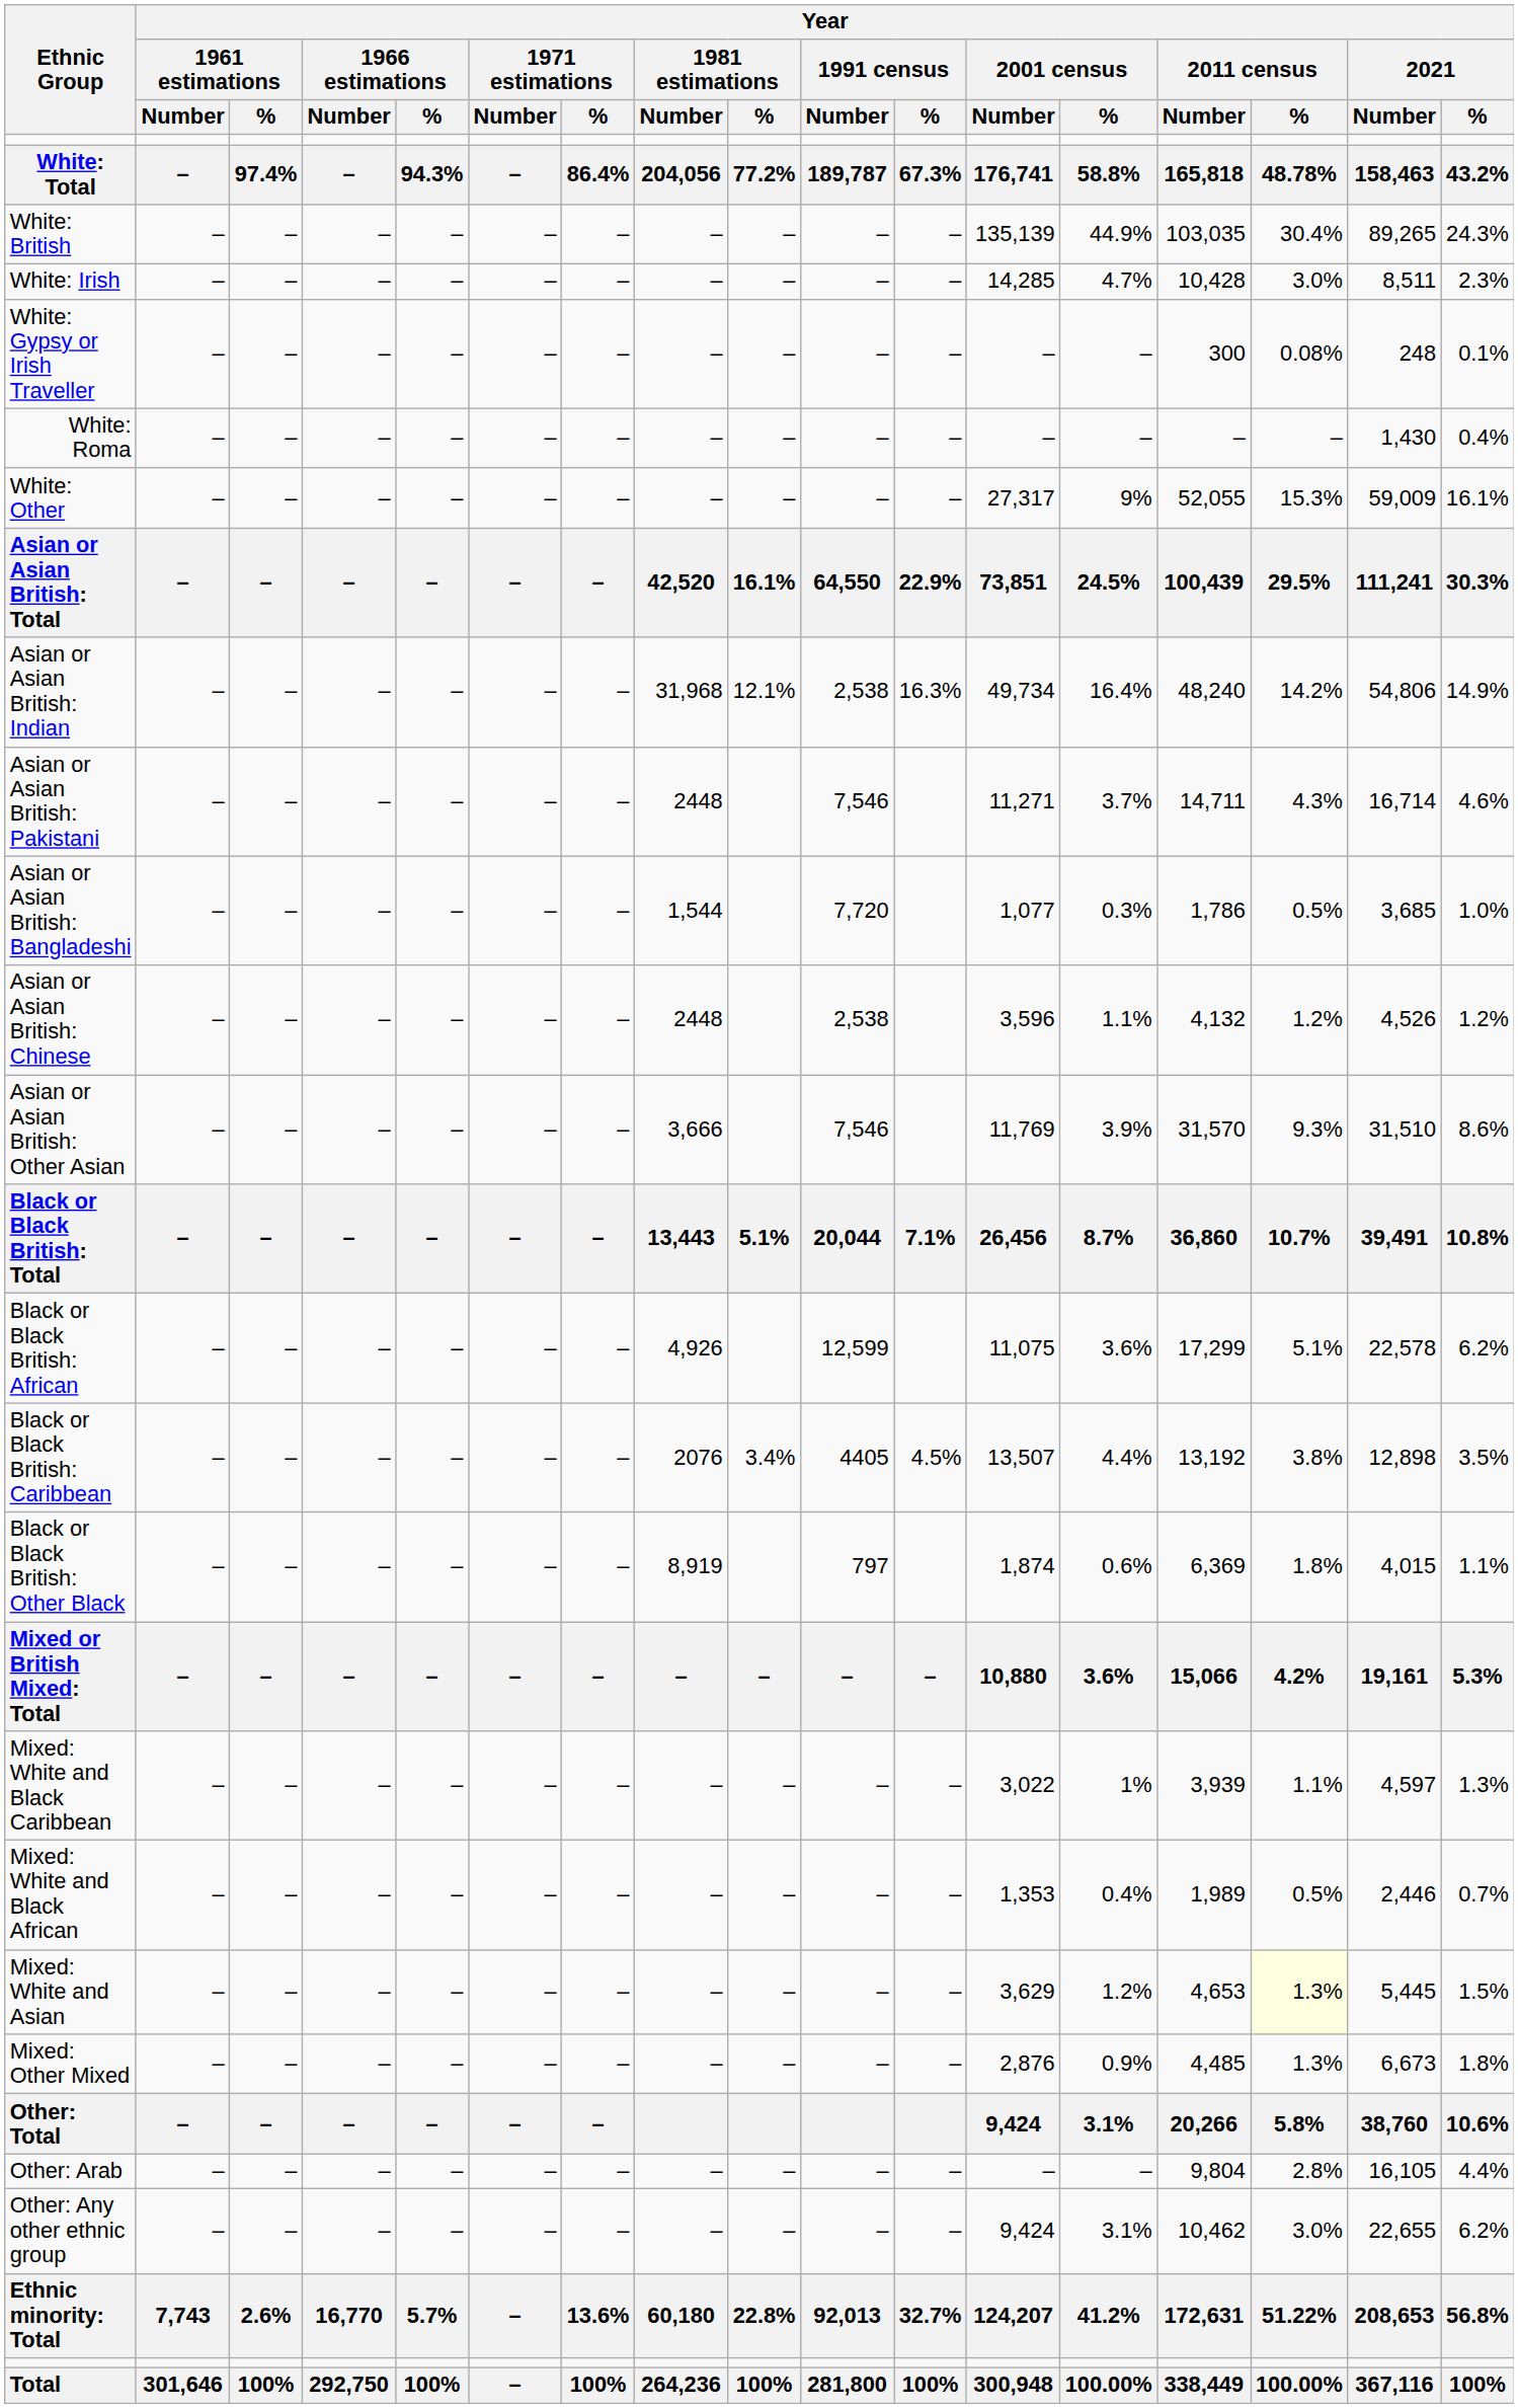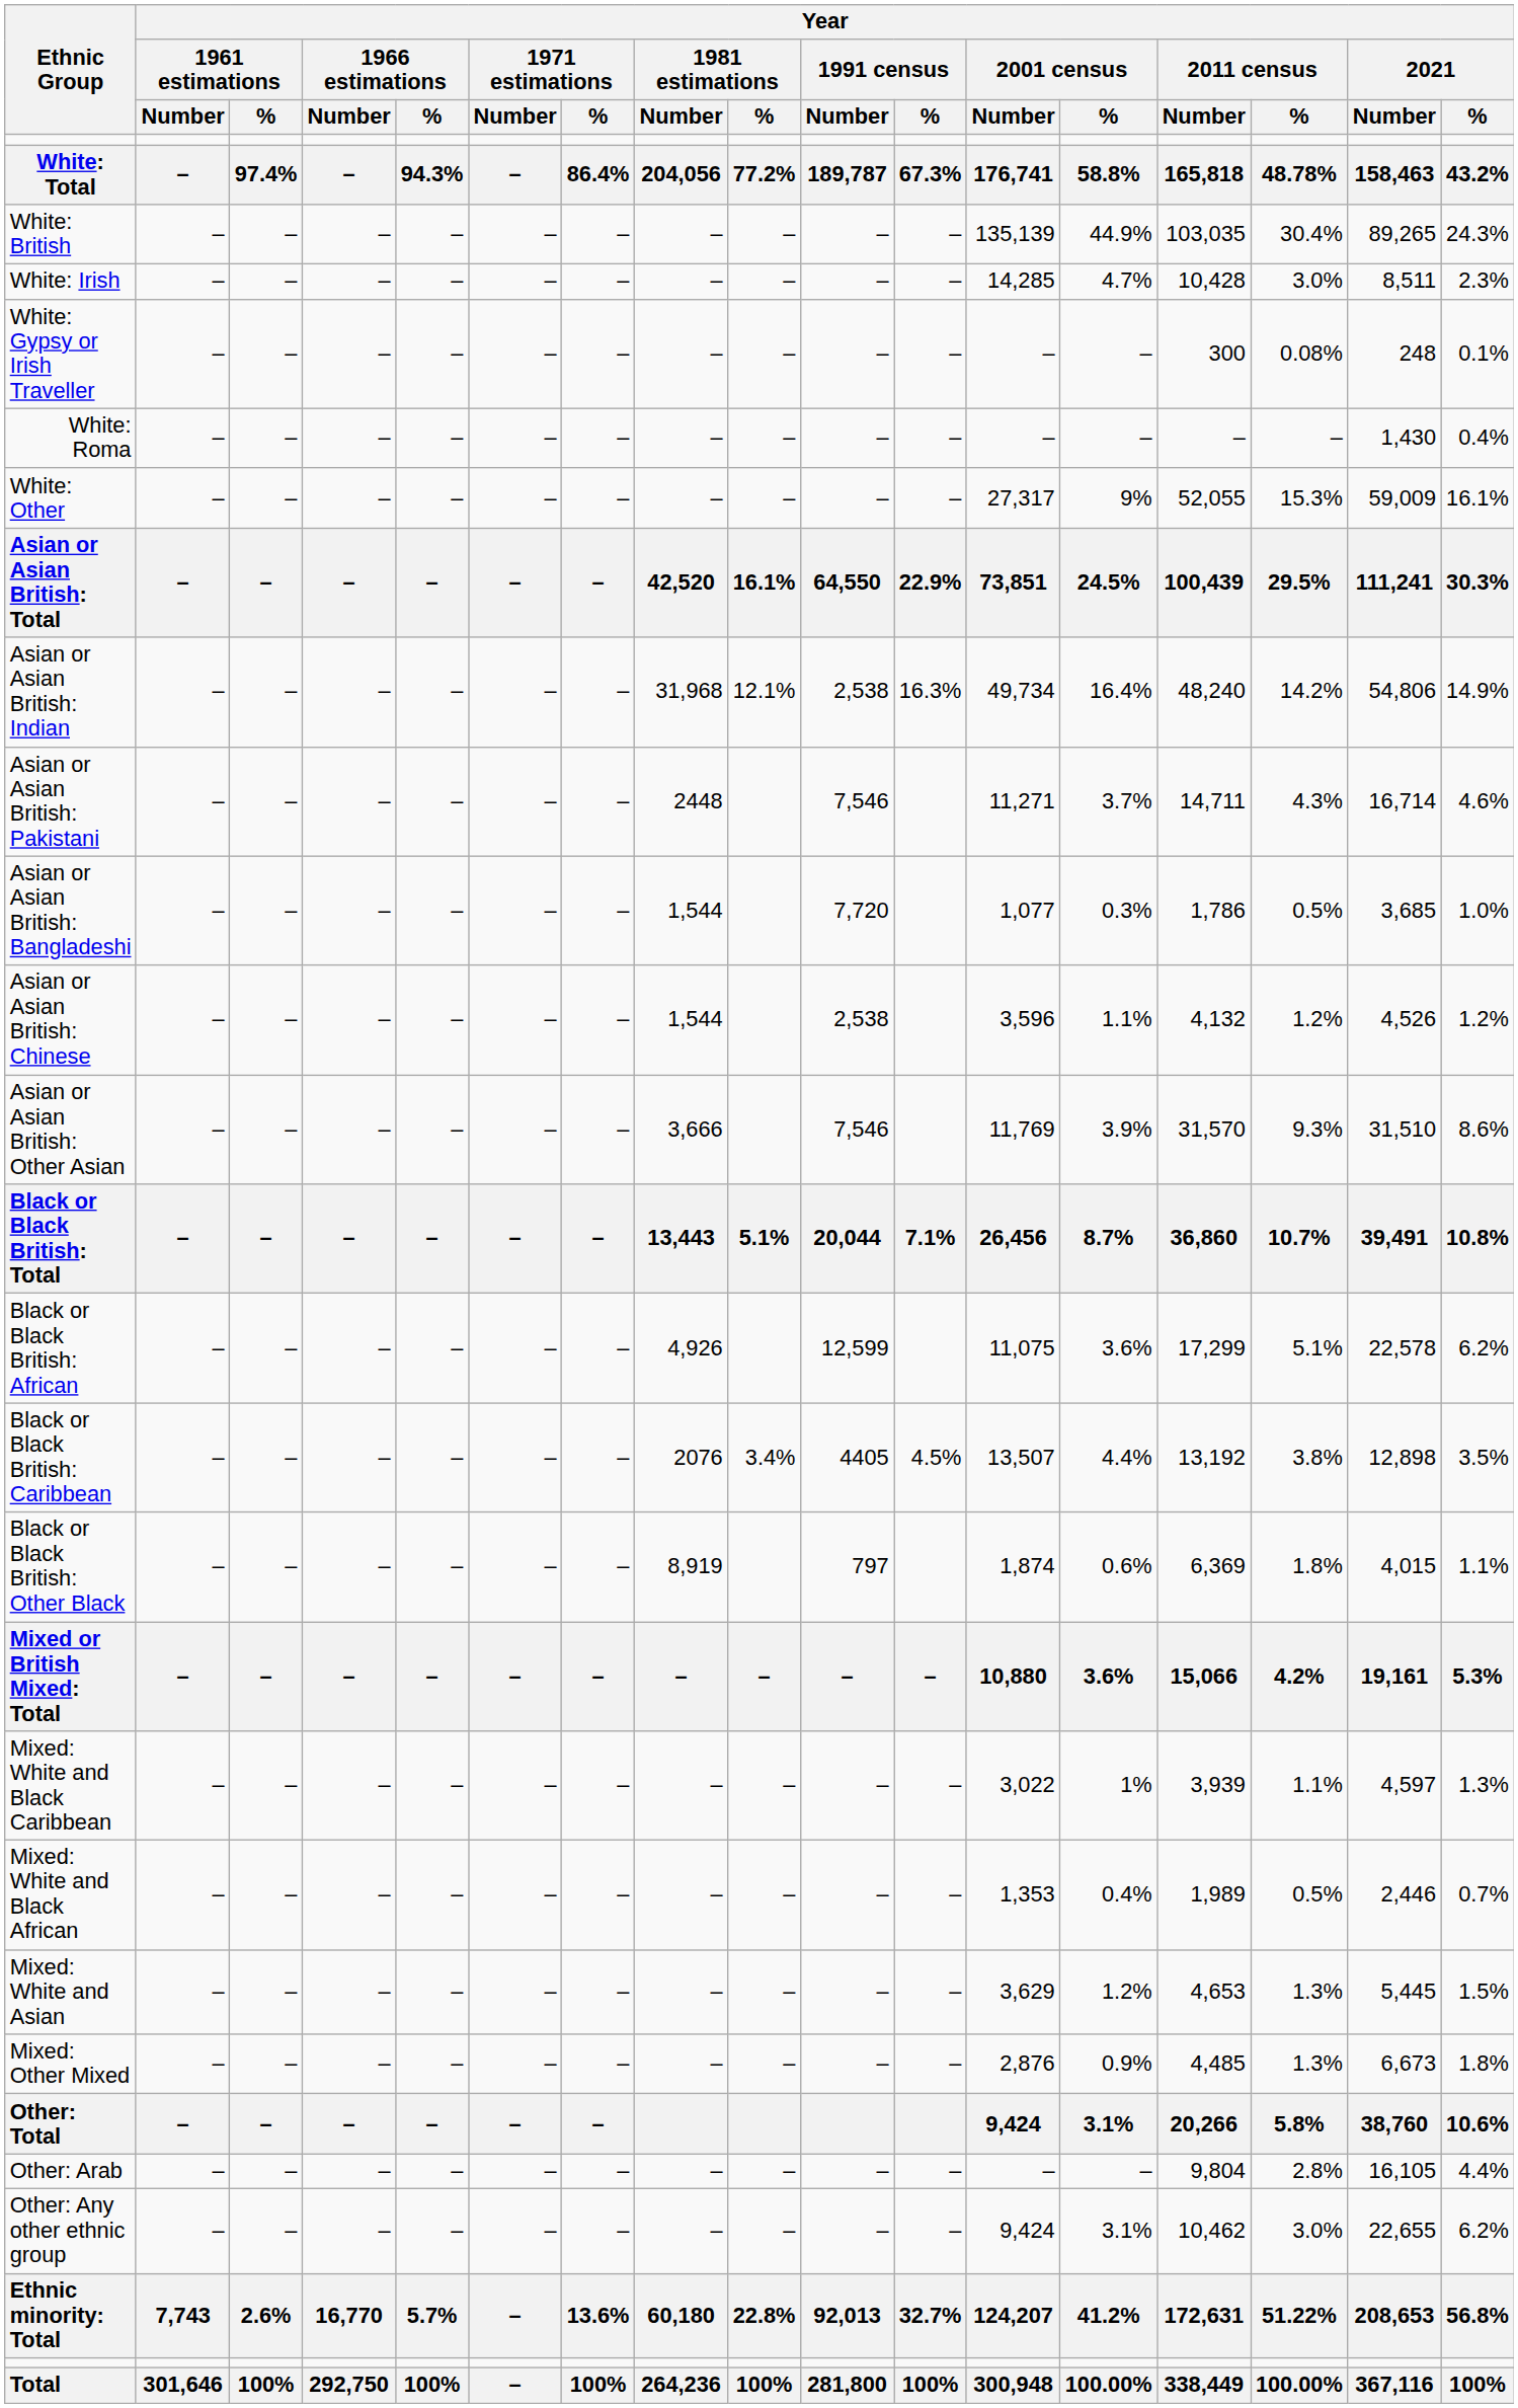 <table class="wikitable sortable" style="text-align:right">
 <tr>
 <th rowspan="3">Ethnic Group</th>
 <th colspan="16">Year</th>
 </tr>
 <tr>
 <th colspan="2">1961 estimations</th>
 <th colspan="2">1966 estimations</th>
 <th colspan="2">1971 estimations</th>
 <th colspan="2">1981 estimations</th>
 <th colspan="2">1991 census</th>
 <th colspan="2">2001 census</th>
 <th colspan="2">2011 census</th>
 <th colspan="2">2021</th>
 </tr>
 <tr>
 <th>Number</th>
 <th>%</th>
 <th>Number</th>
 <th>%</th>
 <th>Number</th>
 <th>%</th>
 <th>Number</th>
 <th>%</th>
 <th>Number</th>
 <th>%</th>
 <th>Number</th>
 <th>%</th>
 <th>Number</th>
 <th>%</th>
 <th>Number</th>
 <th>%</th>
 </tr>
 <tr>
 <td></td>
 <td></td>
 <td></td>
 <td></td>
 <td></td>
 <td></td>
 <td></td>
 <td></td>
 <td></td>
 <td></td>
 <td></td>
 <td></td>
 <td></td>
 <td></td>
 <td></td>
 <td></td>
 <td></td>
 </tr>
 <tr>
 <th><a href='#'>White</a>: Total</th>
 <th>–</th>
 <th>97.4%</th>
 <th>–</th>
 <th>94.3%</th>
 <th>–</th>
 <th>86.4%</th>
 <th>204,056</th>
 <th>77.2%</th>
 <th>189,787</th>
 <th>67.3%</th>
 <th>176,741</th>
 <th>58.8%</th>
 <th>165,818</th>
 <th>48.78%</th>
 <th>158,463</th>
 <th>43.2%</th>
 </tr>
 <tr>
 <td style="text-align:left">White: <a href='#'>British</a></td>
 <td>–</td>
 <td>–</td>
 <td>–</td>
 <td>–</td>
 <td>–</td>
 <td>–</td>
 <td>–</td>
 <td>–</td>
 <td>–</td>
 <td>–</td>
 <td>135,139</td>
 <td>44.9%</td>
 <td>103,035</td>
 <td>30.4%</td>
 <td>89,265</td>
 <td>24.3%</td>
 </tr>
 <tr>
 <td style="text-align:left">White: <a href='#'>Irish</a></td>
 <td>–</td>
 <td>–</td>
 <td>–</td>
 <td>–</td>
 <td>–</td>
 <td>–</td>
 <td>–</td>
 <td>–</td>
 <td>–</td>
 <td>–</td>
 <td>14,285</td>
 <td>4.7%</td>
 <td>10,428</td>
 <td>3.0%</td>
 <td>8,511</td>
 <td>2.3%</td>
 </tr>
 <tr>
 <td style="text-align:left">White: <a href='#'>Gypsy or Irish Traveller</a></td>
 <td>–</td>
 <td>–</td>
 <td>–</td>
 <td>–</td>
 <td>–</td>
 <td>–</td>
 <td>–</td>
 <td>–</td>
 <td>–</td>
 <td>–</td>
 <td>–</td>
 <td>–</td>
 <td>300</td>
 <td>0.08%</td>
 <td>248</td>
 <td>0.1%</td>
 </tr>
 <tr>
 <td>White: Roma</td>
 <td>–</td>
 <td>–</td>
 <td>–</td>
 <td>–</td>
 <td>–</td>
 <td>–</td>
 <td>–</td>
 <td>–</td>
 <td>–</td>
 <td>–</td>
 <td>–</td>
 <td>–</td>
 <td>–</td>
 <td>–</td>
 <td>1,430</td>
 <td>0.4%</td>
 </tr>
 <tr>
 <td style="text-align:left">White: <a href='#'>Other</a></td>
 <td>–</td>
 <td>–</td>
 <td>–</td>
 <td>–</td>
 <td>–</td>
 <td>–</td>
 <td>–</td>
 <td>–</td>
 <td>–</td>
 <td>–</td>
 <td>27,317</td>
 <td>9%</td>
 <td>52,055</td>
 <td>15.3%</td>
 <td>59,009</td>
 <td>16.1%</td>
 </tr>
 <tr>
 <th style="text-align:left"><a href='#'>Asian or Asian British</a>: Total</th>
 <th>–</th>
 <th>–</th>
 <th>–</th>
 <th>–</th>
 <th>–</th>
 <th>–</th>
 <th>42,520</th>
 <th>16.1%</th>
 <th>64,550</th>
 <th>22.9%</th>
 <th>73,851</th>
 <th>24.5%</th>
 <th>100,439</th>
 <th>29.5%</th>
 <th>111,241</th>
 <th>30.3%</th>
 </tr>
 <tr>
 <td style="text-align:left">Asian or Asian British: <a href='#'>Indian</a></td>
 <td>–</td>
 <td>–</td>
 <td>–</td>
 <td>–</td>
 <td>–</td>
 <td>–</td>
 <td>31,968</td>
 <td>12.1%</td>
 <td>2,538</td>
 <td>16.3%</td>
 <td>49,734</td>
 <td>16.4%</td>
 <td>48,240</td>
 <td>14.2%</td>
 <td>54,806</td>
 <td>14.9%</td>
 </tr>
 <tr>
 <td style="text-align:left">Asian or Asian British: <a href='#'>Pakistani</a></td>
 <td>–</td>
 <td>–</td>
 <td>–</td>
 <td>–</td>
 <td>–</td>
 <td>–</td>
 <td>2448</td>
 <td></td>
 <td>7,546</td>
 <td></td>
 <td>11,271</td>
 <td>3.7%</td>
 <td>14,711</td>
 <td>4.3%</td>
 <td>16,714</td>
 <td>4.6%</td>
 </tr>
 <tr>
 <td style="text-align:left">Asian or Asian British: <a href='#'>Bangladeshi</a></td>
 <td>–</td>
 <td>–</td>
 <td>–</td>
 <td>–</td>
 <td>–</td>
 <td>–</td>
 <td>1,544</td>
 <td></td>
 <td>7,720</td>
 <td></td>
 <td>1,077</td>
 <td>0.3%</td>
 <td>1,786</td>
 <td>0.5%</td>
 <td>3,685</td>
 <td>1.0%</td>
 </tr>
 <tr>
 <td style="text-align:left">Asian or Asian British: <a href='#'>Chinese</a></td>
 <td>–</td>
 <td>–</td>
 <td>–</td>
 <td>–</td>
 <td>–</td>
 <td>–</td>
-<td>2448</td>
+<td>1,544</td>
 <td></td>
 <td>2,538</td>
 <td></td>
 <td>3,596</td>
 <td>1.1%</td>
 <td>4,132</td>
 <td>1.2%</td>
 <td>4,526</td>
 <td>1.2%</td>
 </tr>
 <tr>
 <td style="text-align:left">Asian or Asian British: Other Asian</td>
 <td>–</td>
 <td>–</td>
 <td>–</td>
 <td>–</td>
 <td>–</td>
 <td>–</td>
 <td>3,666</td>
 <td></td>
 <td>7,546</td>
 <td></td>
 <td>11,769</td>
 <td>3.9%</td>
 <td>31,570</td>
 <td>9.3%</td>
 <td>31,510</td>
 <td>8.6%</td>
 </tr>
 <tr>
 <th style="text-align:left"><a href='#'>Black or Black British</a>: Total</th>
 <th>–</th>
 <th>–</th>
 <th>–</th>
 <th>–</th>
 <th>–</th>
 <th>–</th>
 <th>13,443</th>
 <th>5.1%</th>
 <th>20,044</th>
 <th>7.1%</th>
 <th>26,456</th>
 <th>8.7%</th>
 <th>36,860</th>
 <th>10.7%</th>
 <th>39,491</th>
 <th>10.8%</th>
 </tr>
 <tr>
 <td style="text-align:left">Black or Black British: <a href='#'>African</a></td>
 <td>–</td>
 <td>–</td>
 <td>–</td>
 <td>–</td>
 <td>–</td>
 <td>–</td>
 <td>4,926</td>
 <td></td>
 <td>12,599</td>
 <td></td>
 <td>11,075</td>
 <td>3.6%</td>
 <td>17,299</td>
 <td>5.1%</td>
 <td>22,578</td>
 <td>6.2%</td>
 </tr>
 <tr>
 <td style="text-align:left">Black or Black British: <a href='#'>Caribbean</a></td>
 <td>–</td>
 <td>–</td>
 <td>–</td>
 <td>–</td>
 <td>–</td>
 <td>–</td>
 <td>2076</td>
 <td>3.4%</td>
 <td>4405</td>
 <td>4.5%</td>
 <td>13,507</td>
 <td>4.4%</td>
 <td>13,192</td>
 <td>3.8%</td>
 <td>12,898</td>
 <td>3.5%</td>
 </tr>
 <tr>
 <td style="text-align:left">Black or Black British: <a href='#'>Other Black</a></td>
 <td>–</td>
 <td>–</td>
 <td>–</td>
 <td>–</td>
 <td>–</td>
 <td>–</td>
 <td>8,919</td>
 <td></td>
 <td>797</td>
 <td></td>
 <td>1,874</td>
 <td>0.6%</td>
 <td>6,369</td>
 <td>1.8%</td>
 <td>4,015</td>
 <td>1.1%</td>
 </tr>
 <tr>
 <th style="text-align:left"><a href='#'>Mixed or British Mixed</a>: Total</th>
 <th>–</th>
 <th>–</th>
 <th>–</th>
 <th>–</th>
 <th>–</th>
 <th>–</th>
 <th>–</th>
 <th>–</th>
 <th>–</th>
 <th>–</th>
 <th>10,880</th>
 <th>3.6%</th>
 <th>15,066</th>
 <th>4.2%</th>
 <th>19,161</th>
 <th>5.3%</th>
 </tr>
 <tr>
 <td style="text-align:left">Mixed: White and Black Caribbean</td>
 <td>–</td>
 <td>–</td>
 <td>–</td>
 <td>–</td>
 <td>–</td>
 <td>–</td>
 <td>–</td>
 <td>–</td>
 <td>–</td>
 <td>–</td>
 <td>3,022</td>
 <td>1%</td>
 <td>3,939</td>
 <td>1.1%</td>
 <td>4,597</td>
 <td>1.3%</td>
 </tr>
 <tr>
 <td style="text-align:left">Mixed: White and Black African</td>
 <td>–</td>
 <td>–</td>
 <td>–</td>
 <td>–</td>
 <td>–</td>
 <td>–</td>
 <td>–</td>
 <td>–</td>
 <td>–</td>
 <td>–</td>
 <td>1,353</td>
 <td>0.4%</td>
 <td>1,989</td>
 <td>0.5%</td>
 <td>2,446</td>
 <td>0.7%</td>
 </tr>
 <tr>
 <td style="text-align:left">Mixed: White and Asian</td>
 <td>–</td>
 <td>–</td>
 <td>–</td>
 <td>–</td>
 <td>–</td>
 <td>–</td>
 <td>–</td>
 <td>–</td>
 <td>–</td>
 <td>–</td>
 <td>3,629</td>
 <td>1.2%</td>
 <td>4,653</td>
-<td style="background: lightyellow;">1.3%</td>
+<td>1.3%</td>
 <td>5,445</td>
 <td>1.5%</td>
 </tr>
 <tr>
 <td style="text-align:left">Mixed: Other Mixed</td>
 <td>–</td>
 <td>–</td>
 <td>–</td>
 <td>–</td>
 <td>–</td>
 <td>–</td>
 <td>–</td>
 <td>–</td>
 <td>–</td>
 <td>–</td>
 <td>2,876</td>
 <td>0.9%</td>
 <td>4,485</td>
 <td>1.3%</td>
 <td>6,673</td>
 <td>1.8%</td>
 </tr>
 <tr>
 <th style="text-align:left">Other: Total</th>
 <th>–</th>
 <th>–</th>
 <th>–</th>
 <th>–</th>
 <th>–</th>
 <th>–</th>
 <th></th>
 <th></th>
 <th></th>
 <th></th>
 <th>9,424</th>
 <th>3.1%</th>
 <th>20,266</th>
 <th>5.8%</th>
 <th>38,760</th>
 <th>10.6%</th>
 </tr>
 <tr>
 <td style="text-align:left">Other: Arab</td>
 <td>–</td>
 <td>–</td>
 <td>–</td>
 <td>–</td>
 <td>–</td>
 <td>–</td>
 <td>–</td>
 <td>–</td>
 <td>–</td>
 <td>–</td>
 <td>–</td>
 <td>–</td>
 <td>9,804</td>
 <td>2.8%</td>
 <td>16,105</td>
 <td>4.4%</td>
 </tr>
 <tr>
 <td style="text-align:left">Other: Any other ethnic group</td>
 <td>–</td>
 <td>–</td>
 <td>–</td>
 <td>–</td>
 <td>–</td>
 <td>–</td>
 <td>–</td>
 <td>–</td>
 <td>–</td>
 <td>–</td>
 <td>9,424</td>
 <td>3.1%</td>
 <td>10,462</td>
 <td>3.0%</td>
 <td>22,655</td>
 <td>6.2%</td>
 </tr>
 <tr>
 <th style="text-align:left">Ethnic minority: Total</th>
 <th>7,743</th>
 <th>2.6%</th>
 <th>16,770</th>
 <th>5.7%</th>
 <th>–</th>
 <th>13.6%</th>
 <th>60,180</th>
 <th>22.8%</th>
 <th>92,013</th>
 <th>32.7%</th>
 <th>124,207</th>
 <th>41.2%</th>
 <th>172,631</th>
 <th>51.22%</th>
 <th>208,653</th>
 <th>56.8%</th>
 </tr>
 <tr>
 <td></td>
 <td></td>
 <td></td>
 <td></td>
 <td></td>
 <td></td>
 <td></td>
 <td></td>
 <td></td>
 <td></td>
 <td></td>
 <td></td>
 <td></td>
 <td></td>
 <td></td>
 <td></td>
 <td></td>
 </tr>
 <tr>
 <th style="text-align:left">Total</th>
 <th>301,646</th>
 <th>100%</th>
 <th>292,750</th>
 <th>100%</th>
 <th>–</th>
 <th>100%</th>
 <th>264,236</th>
 <th>100%</th>
 <th>281,800</th>
 <th>100%</th>
 <th>300,948</th>
 <th>100.00%</th>
 <th>338,449</th>
 <th>100.00%</th>
 <th>367,116</th>
 <th>100%</th>
 </tr>
 </table>
